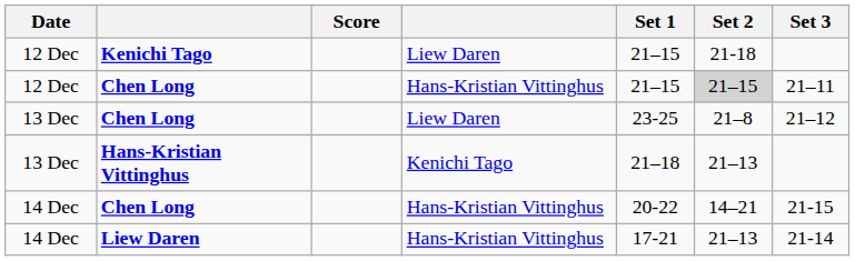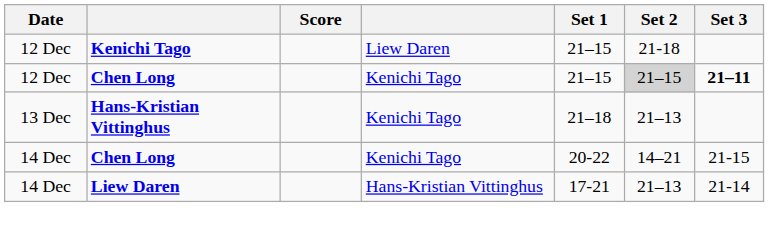 <table class="wikitable" style="text-align: center; font-size:90% ">
 <tr>
 <th width="60">Date</th>
 <th align="right" width="150"></th>
 <th width="60">Score</th>
 <th align="left" width="150"></th>
 <th width="50">Set 1</th>
 <th width="50">Set 2</th>
 <th width="50">Set 3</th>
 </tr>
 <tr>
 <td>12 Dec</td>
 <td align=left><strong> <a href='#'>Kenichi Tago</a></strong></td>
 <td align=center></td>
 <td align=left> <a href='#'>Liew Daren</a></td>
 <td>21–15</td>
 <td>21-18</td>
 <td></td>
 </tr>
 <tr>
 <td>12 Dec</td>
 <td align=left><strong> <a href='#'>Chen Long</a></strong></td>
 <td align=center></td>
-<td align=left> <a href='#'>Hans-Kristian Vittinghus</a></td>
+<td align=left> <a href='#'>Kenichi Tago</a></td>
 <td>21–15</td>
 <td style="background: lightgrey;">21–15</td>
-<td>21–11</td>
-</tr>
-<tr>
-<td>13 Dec</td>
-<td align=left><strong> <a href='#'>Chen Long</a></strong></td>
-<td align=center></td>
-<td align=left> <a href='#'>Liew Daren</a></td>
-<td>23-25</td>
-<td>21–8</td>
-<td>21–12</td>
+<td><strong>21–11</strong></td>
 </tr>
 <tr>
 <td>13 Dec</td>
 <td align=left><strong> <a href='#'>Hans-Kristian Vittinghus</a></strong></td>
 <td align=center></td>
 <td align=left> <a href='#'>Kenichi Tago</a></td>
 <td>21–18</td>
 <td>21–13</td>
 <td></td>
 </tr>
 <tr>
 <td>14 Dec</td>
 <td align=left><strong> <a href='#'>Chen Long</a></strong></td>
 <td align=center></td>
-<td align=left> <a href='#'>Hans-Kristian Vittinghus</a></td>
+<td align=left> <a href='#'>Kenichi Tago</a></td>
 <td>20-22</td>
 <td>14–21</td>
 <td>21-15</td>
 </tr>
 <tr>
 <td>14 Dec</td>
 <td align=left><strong> <a href='#'>Liew Daren</a></strong></td>
 <td align=center></td>
 <td align=left> <a href='#'>Hans-Kristian Vittinghus</a></td>
 <td>17-21</td>
 <td>21–13</td>
 <td>21-14</td>
 </tr>
 </table>
